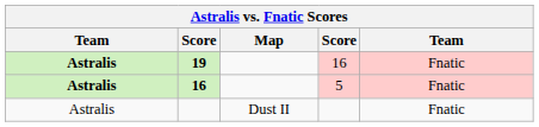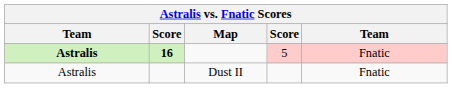 <table class="wikitable" style="text-align: center;">
 <tr>
 <th colspan=5><a href='#'>Astralis</a> vs. <a href='#'>Fnatic</a> Scores</th>
 </tr>
 <tr>
 <th width="181px">Team</th>
 <th width="20px">Score</th>
 <th width="100px">Map</th>
 <th width="20px">Score</th>
 <th width="181px">Team</th>
-</tr>
-<tr>
-<td style="background: #D0F0C0;"><strong>Astralis</strong></td>
-<td style="background: #D0F0C0;"><strong>19</strong></td>
-<td></td>
-<td style="background: #FFCCCC;">16</td>
-<td style="background: #FFCCCC;">Fnatic</td>
 </tr>
 <tr>
 <td style="background: #D0F0C0;"><strong>Astralis</strong></td>
 <td style="background: #D0F0C0;"><strong>16</strong></td>
 <td></td>
 <td style="background: #FFCCCC;">5</td>
 <td style="background: #FFCCCC;">Fnatic</td>
 </tr>
 <tr>
 <td>Astralis</td>
 <td></td>
 <td>Dust II</td>
 <td></td>
 <td>Fnatic</td>
 </tr>
 </table>
